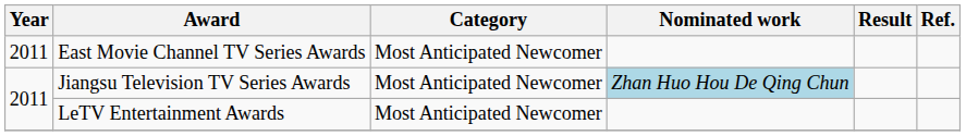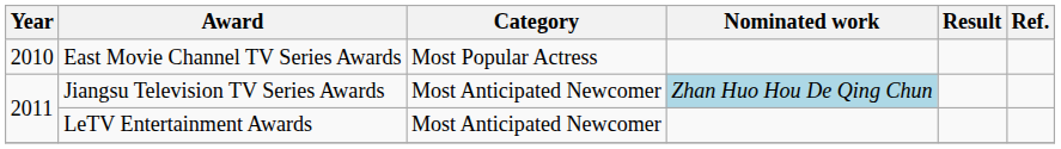 <table class="wikitable">
 <tr>
 <th>Year</th>
 <th>Award</th>
 <th>Category</th>
 <th>Nominated work</th>
 <th>Result</th>
 <th>Ref.</th>
 </tr>
 <tr>
-<td>2011</td>
+<td>2010</td>
 <td>East Movie Channel TV Series Awards</td>
-<td>Most Anticipated Newcomer</td>
+<td>Most Popular Actress</td>
 <td></td>
 <td></td>
 <td></td>
 </tr>
 <tr>
 <td rowspan=2>2011</td>
 <td>Jiangsu Television TV Series Awards</td>
 <td>Most Anticipated Newcomer</td>
 <td style="background: lightblue;"><em>Zhan Huo Hou De Qing Chun</em></td>
 <td></td>
 <td></td>
 </tr>
 <tr>
 <td>LeTV Entertainment Awards</td>
 <td>Most Anticipated Newcomer</td>
 <td></td>
 <td></td>
 <td></td>
 </tr>
 <tr>
 </tr>
 </table>
